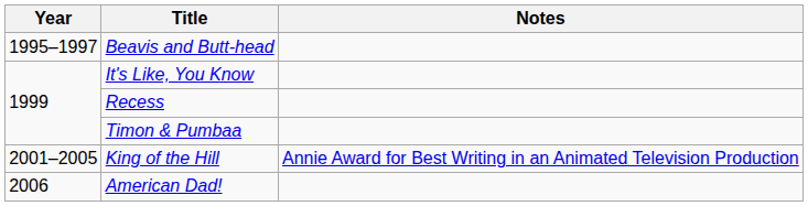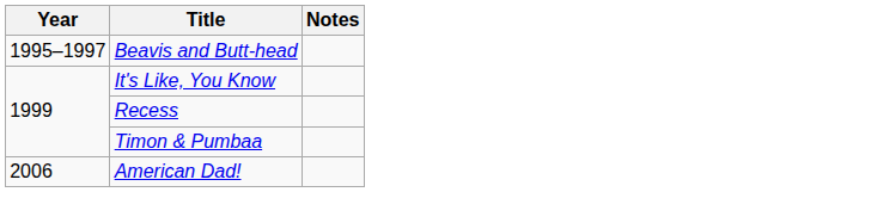 <table class="wikitable">
 <tr>
 <th>Year</th>
 <th>Title</th>
 <th>Notes</th>
 </tr>
 <tr>
 <td>1995–1997</td>
 <td><em><a href='#'>Beavis and Butt-head</a></em></td>
 <td></td>
 </tr>
 <tr>
 <td rowspan=3>1999</td>
 <td><em><a href='#'>It's Like, You Know</a></em></td>
 <td></td>
 </tr>
 <tr>
 <td><em><a href='#'>Recess</a></em></td>
 <td></td>
 </tr>
 <tr>
 <td><em><a href='#'>Timon & Pumbaa</a></em></td>
 <td></td>
 </tr>
 <tr>
-<td>2001–2005</td>
-<td><em><a href='#'>King of the Hill</a></em></td>
-<td><a href='#'>Annie Award for Best Writing in an Animated Television Production</a></td>
-</tr>
-<tr>
 <td>2006</td>
 <td><em><a href='#'>American Dad!</a></em></td>
 <td></td>
 </tr>
 </table>
